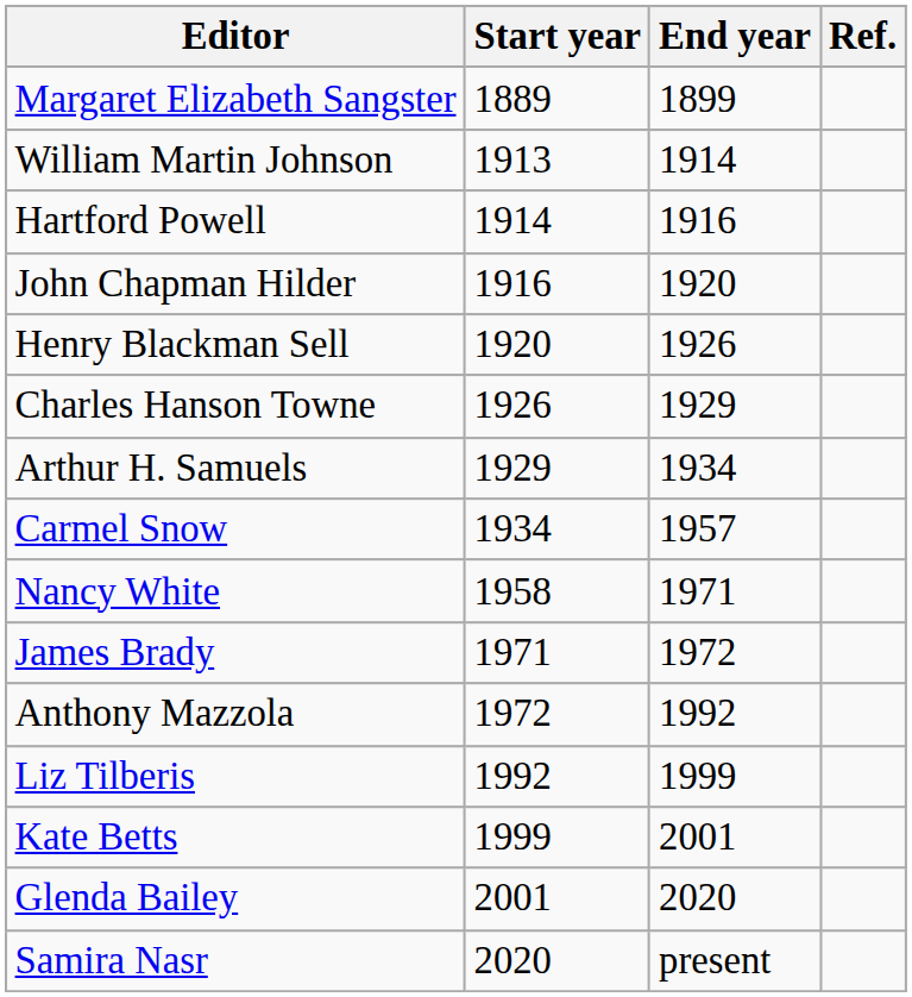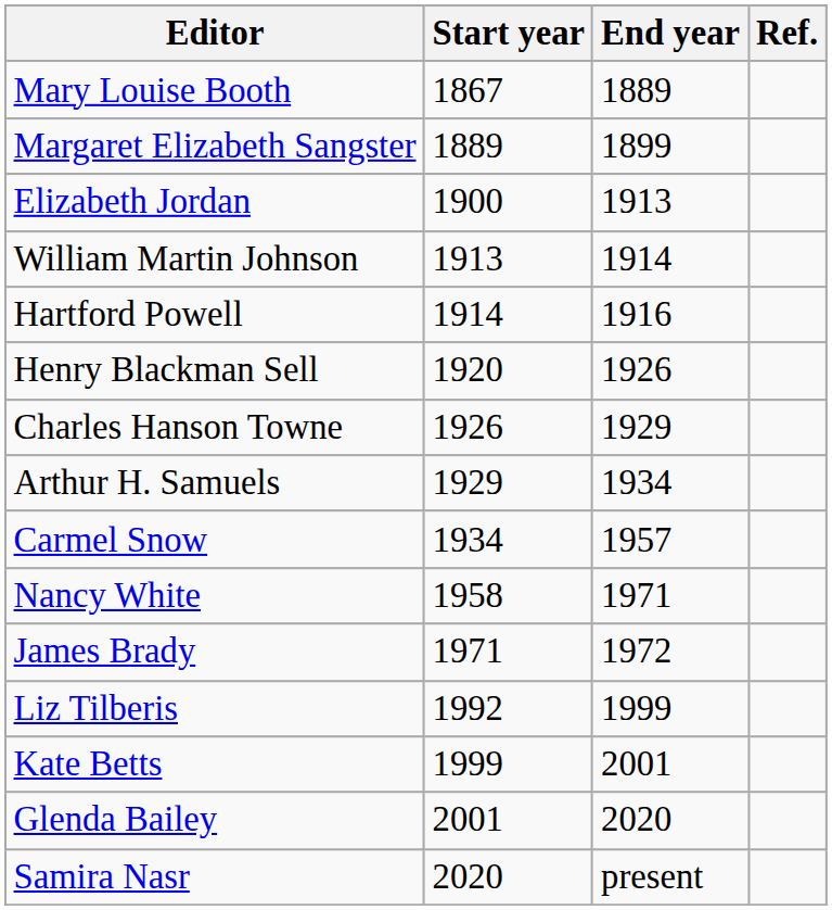 <table class="wikitable">
 <tr>
 <th>Editor</th>
 <th>Start year</th>
 <th>End year</th>
 <th>Ref.</th>
 </tr>
 <tr>
+<td><a href='#'>Mary Louise Booth</a></td>
+<td>1867</td>
+<td>1889</td>
+<td></td>
+</tr>
+<tr>
 <td><a href='#'>Margaret Elizabeth Sangster</a></td>
 <td>1889</td>
 <td>1899</td>
+<td></td>
+</tr>
+<tr>
+<td><a href='#'>Elizabeth Jordan</a></td>
+<td>1900</td>
+<td>1913</td>
 <td></td>
 </tr>
 <tr>
 <td>William Martin Johnson</td>
 <td>1913</td>
 <td>1914</td>
 <td></td>
 </tr>
 <tr>
 <td>Hartford Powell</td>
 <td>1914</td>
 <td>1916</td>
-<td></td>
-</tr>
-<tr>
-<td>John Chapman Hilder</td>
-<td>1916</td>
-<td>1920</td>
 <td></td>
 </tr>
 <tr>
 <td>Henry Blackman Sell</td>
 <td>1920</td>
 <td>1926</td>
 <td></td>
 </tr>
 <tr>
 <td>Charles Hanson Towne</td>
 <td>1926</td>
 <td>1929</td>
 <td></td>
 </tr>
 <tr>
 <td>Arthur H. Samuels</td>
 <td>1929</td>
 <td>1934</td>
 <td></td>
 </tr>
 <tr>
 <td><a href='#'>Carmel Snow</a></td>
 <td>1934</td>
 <td>1957</td>
 <td></td>
 </tr>
 <tr>
 <td><a href='#'>Nancy White</a></td>
 <td>1958</td>
 <td>1971</td>
 <td></td>
 </tr>
 <tr>
 <td><a href='#'>James Brady</a></td>
 <td>1971</td>
 <td>1972</td>
 <td></td>
 </tr>
 <tr>
-<td>Anthony Mazzola</td>
-<td>1972</td>
-<td>1992</td>
-<td></td>
-</tr>
-<tr>
 <td><a href='#'>Liz Tilberis</a></td>
 <td>1992</td>
 <td>1999</td>
 <td></td>
 </tr>
 <tr>
 <td><a href='#'>Kate Betts</a></td>
 <td>1999</td>
 <td>2001</td>
 <td></td>
 </tr>
 <tr>
 <td><a href='#'>Glenda Bailey</a></td>
 <td>2001</td>
 <td>2020</td>
 <td></td>
 </tr>
 <tr>
 <td><a href='#'>Samira Nasr</a></td>
 <td>2020</td>
 <td>present</td>
 <td></td>
 </tr>
 </table>
